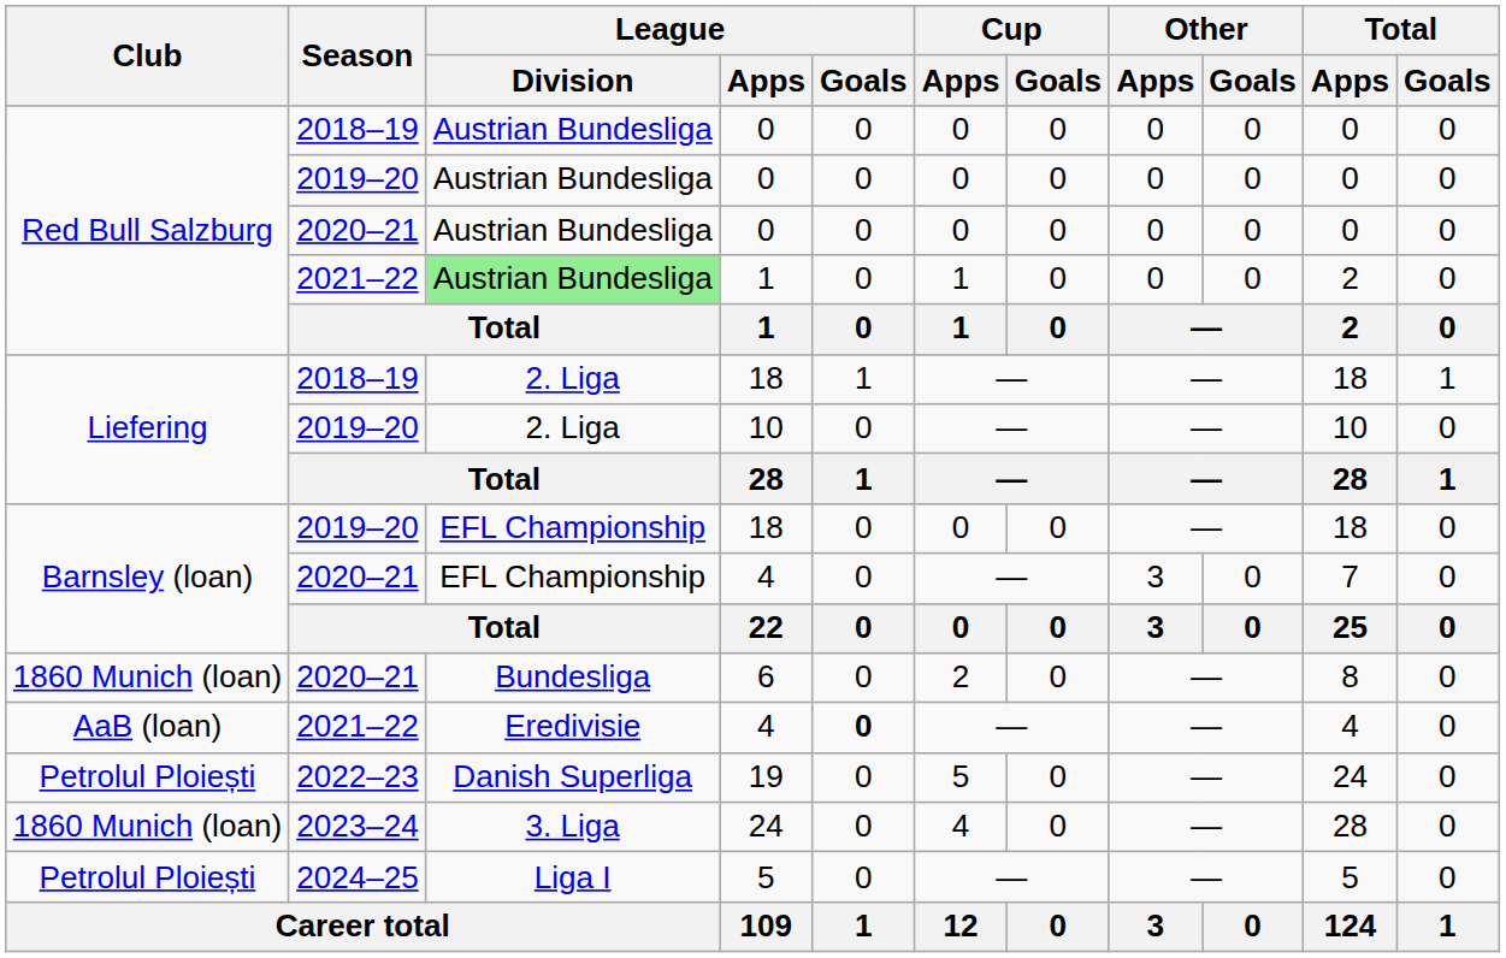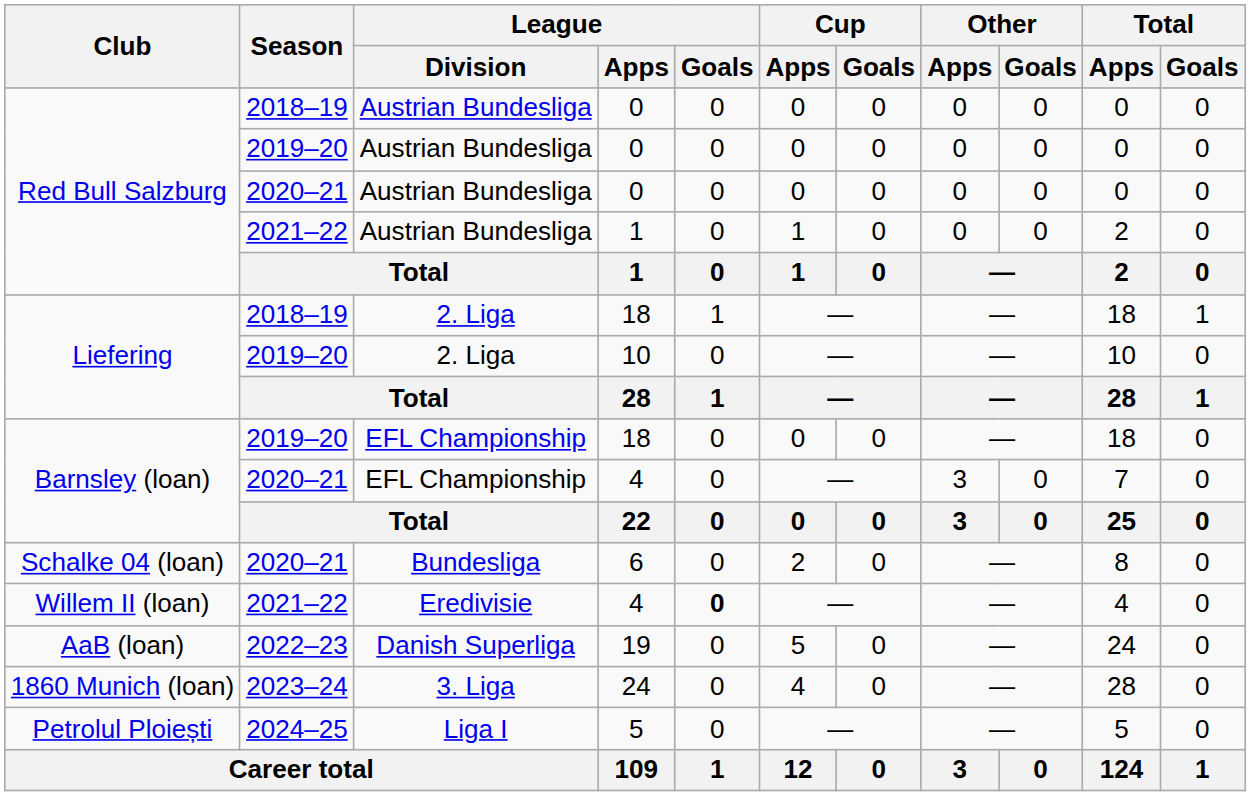 <table class="wikitable" style="text-align:center">
 <tr>
 <th rowspan="2">Club</th>
 <th rowspan="2">Season</th>
 <th colspan="3">League</th>
 <th colspan="2">Cup</th>
 <th colspan="2">Other</th>
 <th colspan="2">Total</th>
 </tr>
 <tr>
 <th>Division</th>
 <th>Apps</th>
 <th>Goals</th>
 <th>Apps</th>
 <th>Goals</th>
 <th>Apps</th>
 <th>Goals</th>
 <th>Apps</th>
 <th>Goals</th>
 </tr>
 <tr>
 <td rowspan="5"><a href='#'>Red Bull Salzburg</a></td>
 <td><a href='#'>2018–19</a></td>
 <td><a href='#'>Austrian Bundesliga</a></td>
 <td>0</td>
 <td>0</td>
 <td>0</td>
 <td>0</td>
 <td>0</td>
 <td>0</td>
 <td>0</td>
 <td>0</td>
 </tr>
 <tr>
 <td><a href='#'>2019–20</a></td>
 <td>Austrian Bundesliga</td>
 <td>0</td>
 <td>0</td>
 <td>0</td>
 <td>0</td>
 <td>0</td>
 <td>0</td>
 <td>0</td>
 <td>0</td>
 </tr>
 <tr>
 <td><a href='#'>2020–21</a></td>
 <td>Austrian Bundesliga</td>
 <td>0</td>
 <td>0</td>
 <td>0</td>
 <td>0</td>
 <td>0</td>
 <td>0</td>
 <td>0</td>
 <td>0</td>
 </tr>
 <tr>
 <td><a href='#'>2021–22</a></td>
-<td style="background: lightgreen;">Austrian Bundesliga</td>
+<td>Austrian Bundesliga</td>
 <td>1</td>
 <td>0</td>
 <td>1</td>
 <td>0</td>
 <td>0</td>
 <td>0</td>
 <td>2</td>
 <td>0</td>
 </tr>
 <tr>
 <th colspan="2">Total</th>
 <th>1</th>
 <th>0</th>
 <th>1</th>
 <th>0</th>
 <th colspan="2">—</th>
 <th>2</th>
 <th>0</th>
 </tr>
 <tr>
 <td rowspan="3"><a href='#'>Liefering</a></td>
 <td><a href='#'>2018–19</a></td>
 <td><a href='#'>2. Liga</a></td>
 <td>18</td>
 <td>1</td>
 <td colspan="2">—</td>
 <td colspan="2">—</td>
 <td>18</td>
 <td>1</td>
 </tr>
 <tr>
 <td><a href='#'>2019–20</a></td>
 <td>2. Liga</td>
 <td>10</td>
 <td>0</td>
 <td colspan="2">—</td>
 <td colspan="2">—</td>
 <td>10</td>
 <td>0</td>
 </tr>
 <tr>
 <th colspan="2">Total</th>
 <th>28</th>
 <th>1</th>
 <th colspan="2">—</th>
 <th colspan="2">—</th>
 <th>28</th>
 <th>1</th>
 </tr>
 <tr>
 <td rowspan="3"><a href='#'>Barnsley</a> (loan)</td>
 <td><a href='#'>2019–20</a></td>
 <td><a href='#'>EFL Championship</a></td>
 <td>18</td>
 <td>0</td>
 <td>0</td>
 <td>0</td>
 <td colspan="2">—</td>
 <td>18</td>
 <td>0</td>
 </tr>
 <tr>
 <td><a href='#'>2020–21</a></td>
 <td>EFL Championship</td>
 <td>4</td>
 <td>0</td>
 <td colspan="2">—</td>
 <td>3</td>
 <td>0</td>
 <td>7</td>
 <td>0</td>
 </tr>
 <tr>
 <th colspan="2">Total</th>
 <th>22</th>
 <th>0</th>
 <th>0</th>
 <th>0</th>
 <th>3</th>
 <th>0</th>
 <th>25</th>
 <th>0</th>
 </tr>
 <tr>
-<td><a href='#'>1860 Munich</a> (loan)</td>
+<td><a href='#'>Schalke 04</a> (loan)</td>
 <td><a href='#'>2020–21</a></td>
 <td><a href='#'>Bundesliga</a></td>
 <td>6</td>
 <td>0</td>
 <td>2</td>
 <td>0</td>
 <td colspan="2">—</td>
 <td>8</td>
 <td>0</td>
 </tr>
 <tr>
-<td><a href='#'>AaB</a> (loan)</td>
+<td><a href='#'>Willem II</a> (loan)</td>
 <td><a href='#'>2021–22</a></td>
 <td><a href='#'>Eredivisie</a></td>
 <td>4</td>
 <td><strong>0</strong></td>
 <td colspan="2">—</td>
 <td colspan="2">—</td>
 <td>4</td>
 <td>0</td>
 </tr>
 <tr>
-<td><a href='#'>Petrolul Ploiești</a></td>
+<td><a href='#'>AaB</a> (loan)</td>
 <td><a href='#'>2022–23</a></td>
 <td><a href='#'>Danish Superliga</a></td>
 <td>19</td>
 <td>0</td>
 <td>5</td>
 <td>0</td>
 <td colspan="2">—</td>
 <td>24</td>
 <td>0</td>
 </tr>
 <tr>
 <td><a href='#'>1860 Munich</a> (loan)</td>
 <td><a href='#'>2023–24</a></td>
 <td><a href='#'>3. Liga</a></td>
 <td>24</td>
 <td>0</td>
 <td>4</td>
 <td>0</td>
 <td colspan="2">—</td>
 <td>28</td>
 <td>0</td>
 </tr>
 <tr>
 <td><a href='#'>Petrolul Ploiești</a></td>
 <td><a href='#'>2024–25</a></td>
 <td><a href='#'>Liga I</a></td>
 <td>5</td>
 <td>0</td>
 <td colspan="2">—</td>
 <td colspan="2">—</td>
 <td>5</td>
 <td>0</td>
 </tr>
 <tr>
 <th colspan="3">Career total</th>
 <th>109</th>
 <th>1</th>
 <th>12</th>
 <th>0</th>
 <th>3</th>
 <th>0</th>
 <th>124</th>
 <th>1</th>
 </tr>
 </table>
